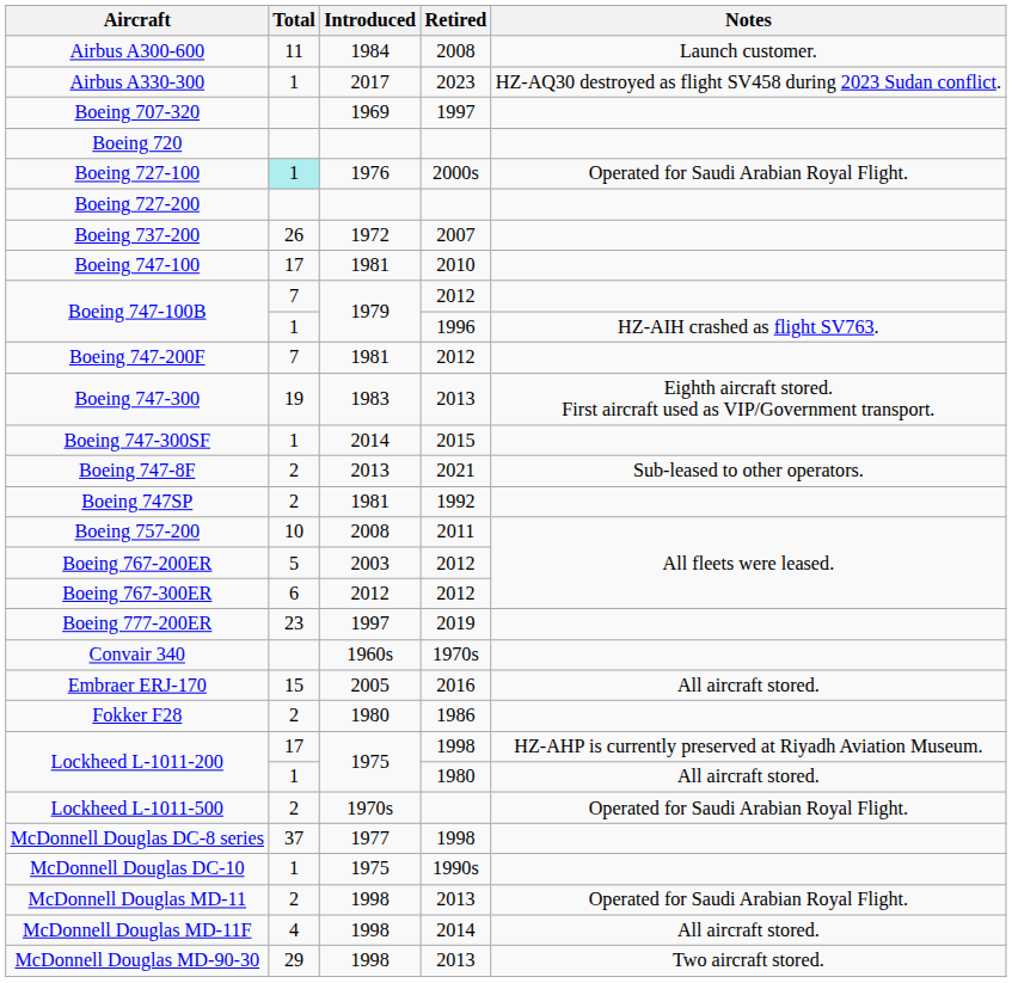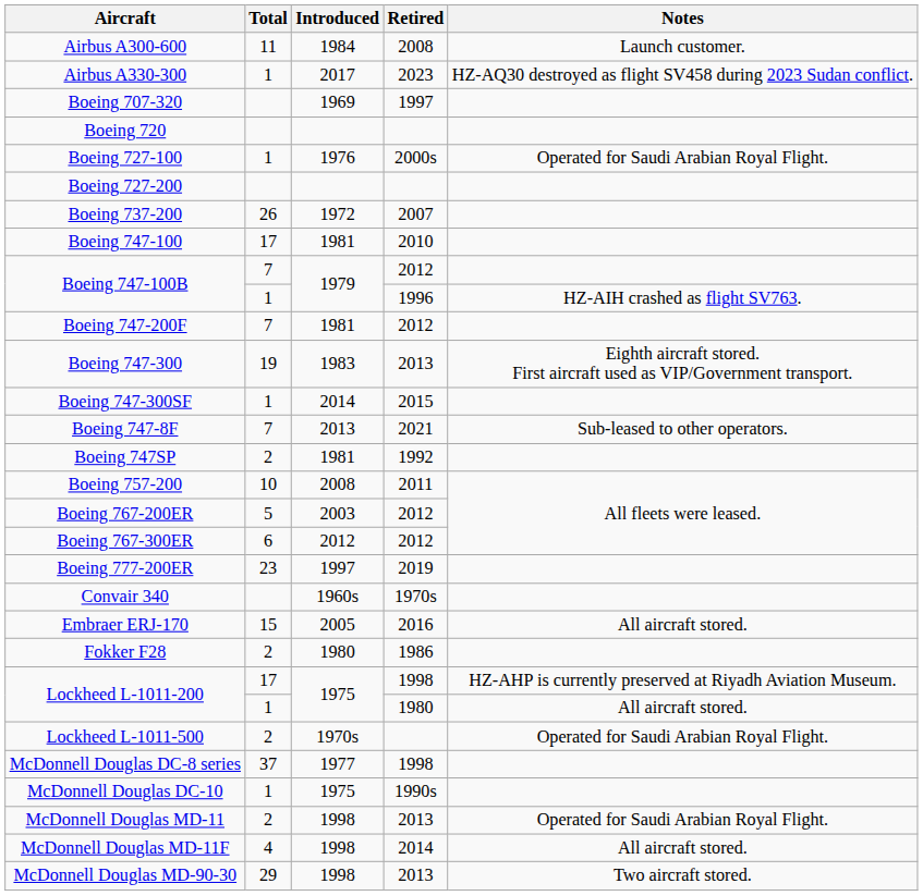 <table class="wikitable" style="text-align:center; margin:1em auto;">
 <tr>
 <th>Aircraft</th>
 <th>Total</th>
 <th>Introduced</th>
 <th>Retired</th>
 <th>Notes</th>
 </tr>
 <tr>
 <td><a href='#'>Airbus A300-600</a></td>
 <td>11</td>
 <td>1984</td>
 <td>2008</td>
 <td>Launch customer.</td>
 </tr>
 <tr>
 <td><a href='#'>Airbus A330-300</a></td>
 <td>1</td>
 <td>2017</td>
 <td>2023</td>
 <td>HZ-AQ30 destroyed as flight SV458 during <a href='#'>2023 Sudan conflict</a>.</td>
 </tr>
 <tr>
 <td><a href='#'>Boeing 707-320</a></td>
 <td></td>
 <td>1969</td>
 <td>1997</td>
 <td></td>
 </tr>
 <tr>
 <td><a href='#'>Boeing 720</a></td>
 <td></td>
 <td></td>
 <td></td>
 <td></td>
 </tr>
 <tr>
 <td><a href='#'>Boeing 727-100</a></td>
-<td style="background: paleturquoise;">1</td>
+<td>1</td>
 <td>1976</td>
 <td>2000s</td>
 <td>Operated for Saudi Arabian Royal Flight.</td>
 </tr>
 <tr>
 <td><a href='#'>Boeing 727-200</a></td>
 <td></td>
 <td></td>
 <td></td>
 <td></td>
 </tr>
 <tr>
 <td><a href='#'>Boeing 737-200</a></td>
 <td>26</td>
 <td>1972</td>
 <td>2007</td>
 <td></td>
 </tr>
 <tr>
 <td><a href='#'>Boeing 747-100</a></td>
 <td>17</td>
 <td>1981</td>
 <td>2010</td>
 <td></td>
 </tr>
 <tr>
 <td rowspan="2"><a href='#'>Boeing 747-100B</a></td>
 <td>7</td>
 <td rowspan="2">1979</td>
 <td>2012</td>
 <td></td>
 </tr>
 <tr>
 <td>1</td>
 <td>1996</td>
 <td>HZ-AIH crashed as <a href='#'>flight SV763</a>.</td>
 </tr>
 <tr>
 <td><a href='#'>Boeing 747-200F</a></td>
 <td>7</td>
 <td>1981</td>
 <td>2012</td>
 <td></td>
 </tr>
 <tr>
 <td><a href='#'>Boeing 747-300</a></td>
 <td>19</td>
 <td>1983</td>
 <td>2013</td>
 <td>Eighth aircraft stored.<br>First aircraft used as VIP/Government transport.</td>
 </tr>
 <tr>
 <td><a href='#'>Boeing 747-300SF</a></td>
 <td>1</td>
 <td>2014</td>
 <td>2015</td>
 <td></td>
 </tr>
 <tr>
 <td><a href='#'>Boeing 747-8F</a></td>
-<td>2</td>
+<td>7</td>
 <td>2013</td>
 <td>2021</td>
 <td>Sub-leased to other operators.</td>
 </tr>
 <tr>
 <td><a href='#'>Boeing 747SP</a></td>
 <td>2</td>
 <td>1981</td>
 <td>1992</td>
 <td></td>
 </tr>
 <tr>
 <td><a href='#'>Boeing 757-200</a></td>
 <td>10</td>
 <td>2008</td>
 <td>2011</td>
 <td rowspan="3">All fleets were leased.</td>
 </tr>
 <tr>
 <td><a href='#'>Boeing 767-200ER</a></td>
 <td>5</td>
 <td>2003</td>
 <td>2012</td>
 </tr>
 <tr>
 <td><a href='#'>Boeing 767-300ER</a></td>
 <td>6</td>
 <td>2012</td>
 <td>2012</td>
 </tr>
 <tr>
 <td><a href='#'>Boeing 777-200ER</a></td>
 <td>23</td>
 <td>1997</td>
 <td>2019</td>
 <td></td>
 </tr>
 <tr>
 <td><a href='#'>Convair 340</a></td>
 <td></td>
 <td>1960s</td>
 <td>1970s</td>
 <td></td>
 </tr>
 <tr>
 <td><a href='#'>Embraer ERJ-170</a></td>
 <td>15</td>
 <td>2005</td>
 <td>2016</td>
 <td>All aircraft stored.</td>
 </tr>
 <tr>
 <td><a href='#'>Fokker F28</a></td>
 <td>2</td>
 <td>1980</td>
 <td>1986</td>
 <td></td>
 </tr>
 <tr>
 <td rowspan="2"><a href='#'>Lockheed L-1011-200</a></td>
 <td>17</td>
 <td rowspan="2">1975</td>
 <td>1998</td>
 <td>HZ-AHP is currently preserved at Riyadh Aviation Museum.</td>
 </tr>
 <tr>
 <td>1</td>
 <td>1980</td>
 <td>All aircraft stored.</td>
 </tr>
 <tr>
 <td><a href='#'>Lockheed L-1011-500</a></td>
 <td>2</td>
 <td>1970s</td>
 <td></td>
 <td>Operated for Saudi Arabian Royal Flight.</td>
 </tr>
 <tr>
 <td><a href='#'>McDonnell Douglas DC-8 series</a></td>
 <td>37</td>
 <td>1977</td>
 <td>1998</td>
 <td></td>
 </tr>
 <tr>
 <td><a href='#'>McDonnell Douglas DC-10</a></td>
 <td>1</td>
 <td>1975</td>
 <td>1990s</td>
 <td></td>
 </tr>
 <tr>
 <td><a href='#'>McDonnell Douglas MD-11</a></td>
 <td>2</td>
 <td>1998</td>
 <td>2013</td>
 <td>Operated for Saudi Arabian Royal Flight.</td>
 </tr>
 <tr>
 <td><a href='#'>McDonnell Douglas MD-11F</a></td>
 <td>4</td>
 <td>1998</td>
 <td>2014</td>
 <td>All aircraft stored.</td>
 </tr>
 <tr>
 <td><a href='#'>McDonnell Douglas MD-90-30</a></td>
 <td>29</td>
 <td>1998</td>
 <td>2013</td>
 <td>Two aircraft stored.</td>
 </tr>
 </table>
